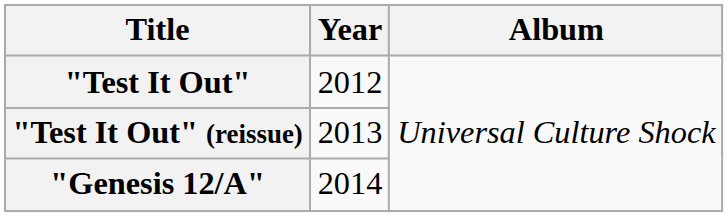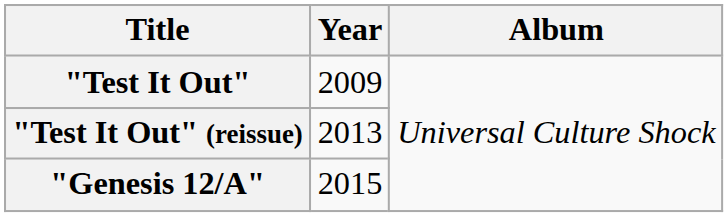 <table class="wikitable plainrowheaders" style="text-align:center">
 <tr>
 <th scope="col">Title</th>
 <th scope="col">Year</th>
 <th scope="col">Album</th>
 </tr>
 <tr>
 <th scope="row">"Test It Out"</th>
-<td>2012</td>
+<td>2009</td>
 <td rowspan="3"><em>Universal Culture Shock</em></td>
 </tr>
 <tr>
 <th scope="row">"Test It Out" <small>(reissue)</small></th>
 <td>2013</td>
 </tr>
 <tr>
 <th scope="row">"Genesis 12/A"</th>
-<td>2014</td>
+<td>2015</td>
 </tr>
 </table>
